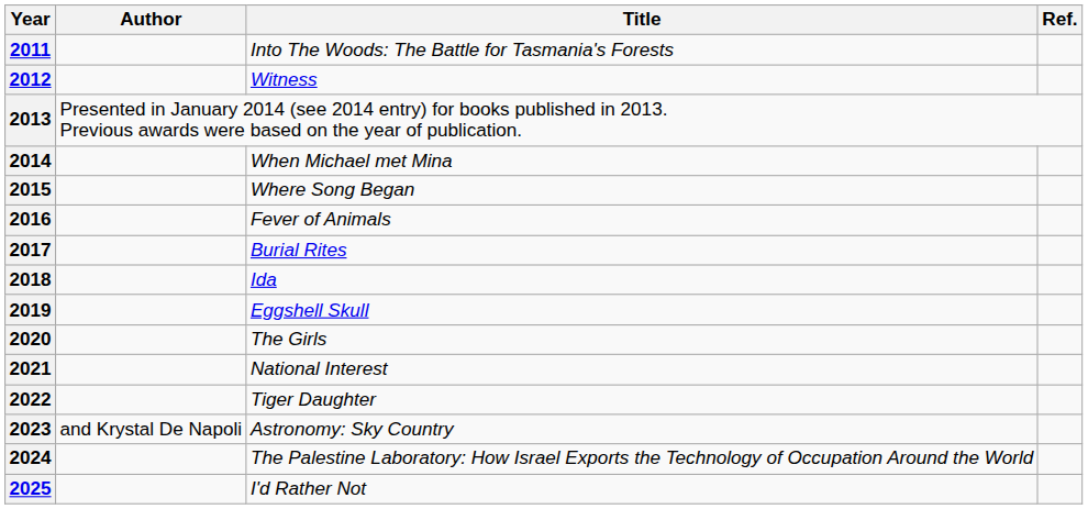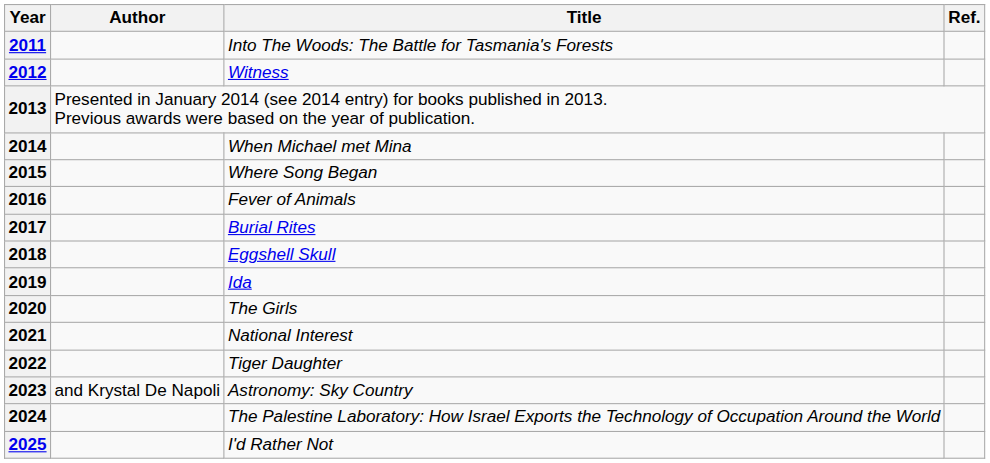 <table class="wikitable sortable mw-collapsible">
 <tr>
 <th>Year</th>
 <th>Author</th>
 <th>Title</th>
 <th>Ref.</th>
 </tr>
 <tr>
 <th><a href='#'>2011</a></th>
 <td></td>
 <td><em>Into The Woods: The Battle for Tasmania's Forests</em></td>
 <td></td>
 </tr>
 <tr>
 <th><a href='#'>2012</a></th>
 <td></td>
 <td><em><a href='#'>Witness</a></em></td>
 <td></td>
 </tr>
 <tr>
 <th>2013</th>
 <td colspan="3">Presented in January 2014 (see 2014 entry) for books published in 2013.<br>Previous awards were based on the year of publication.</td>
 </tr>
 <tr>
 <th>2014</th>
 <td></td>
 <td><em>When Michael met Mina</em></td>
 <td></td>
 </tr>
 <tr>
 <th>2015</th>
 <td></td>
 <td><em>Where Song Began</em></td>
 <td></td>
 </tr>
 <tr>
 <th>2016</th>
 <td></td>
 <td><em>Fever of Animals</em></td>
 <td></td>
 </tr>
 <tr>
 <th>2017</th>
 <td></td>
 <td><em><a href='#'>Burial Rites</a></em></td>
 <td></td>
 </tr>
 <tr>
 <th>2018</th>
 <td></td>
-<td><em><a href='#'>Ida</a></em></td>
+<td><em><a href='#'>Eggshell Skull</a></em></td>
 <td></td>
 </tr>
 <tr>
 <th>2019</th>
 <td></td>
-<td><em><a href='#'>Eggshell Skull</a></em></td>
+<td><em><a href='#'>Ida</a></em></td>
 <td></td>
 </tr>
 <tr>
 <th>2020</th>
 <td></td>
 <td><em>The Girls</em></td>
 <td></td>
 </tr>
 <tr>
 <th>2021</th>
 <td></td>
 <td><em>National Interest</em></td>
 <td></td>
 </tr>
 <tr>
 <th>2022</th>
 <td></td>
 <td><em>Tiger Daughter</em></td>
 <td></td>
 </tr>
 <tr>
 <th>2023</th>
 <td> and Krystal De Napoli</td>
 <td><em>Astronomy: Sky Country</em></td>
 <td></td>
 </tr>
 <tr>
 <th>2024</th>
 <td></td>
 <td><em>The Palestine Laboratory: How Israel Exports the Technology of Occupation Around the World</em></td>
 <td></td>
 </tr>
 <tr>
 <th><a href='#'>2025</a></th>
 <td></td>
 <td><em>I'd Rather Not</em></td>
 <td></td>
 </tr>
 </table>
